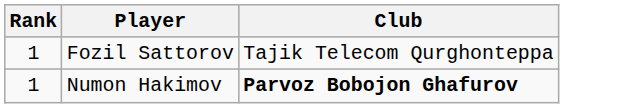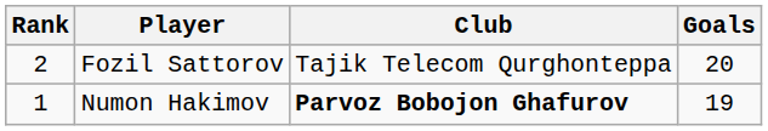 <table class="wikitable" style="text-align:center">
 <tr>
 <th>Rank</th>
 <th>Player</th>
 <th>Club</th>
+<th>Goals</th>
 </tr>
 <tr>
-<td>1</td>
+<td>2</td>
 <td align="left"> Fozil Sattorov</td>
 <td align="left">Tajik Telecom Qurghonteppa</td>
+<td>20</td>
 </tr>
 <tr>
 <td>1</td>
 <td align="left"> Numon Hakimov</td>
 <td align="left"><strong>Parvoz Bobojon Ghafurov</strong></td>
+<td>19</td>
 </tr>
 </table>
